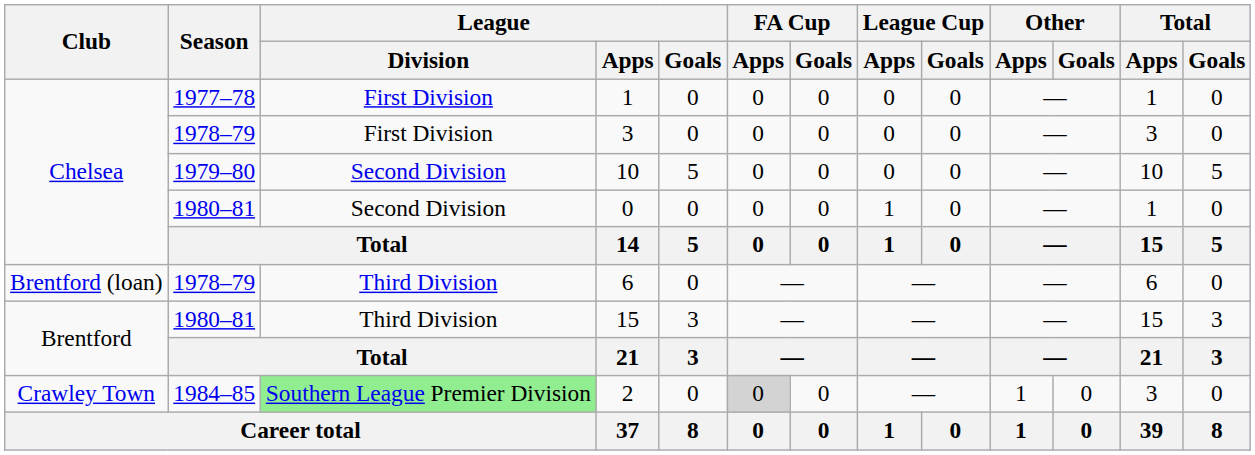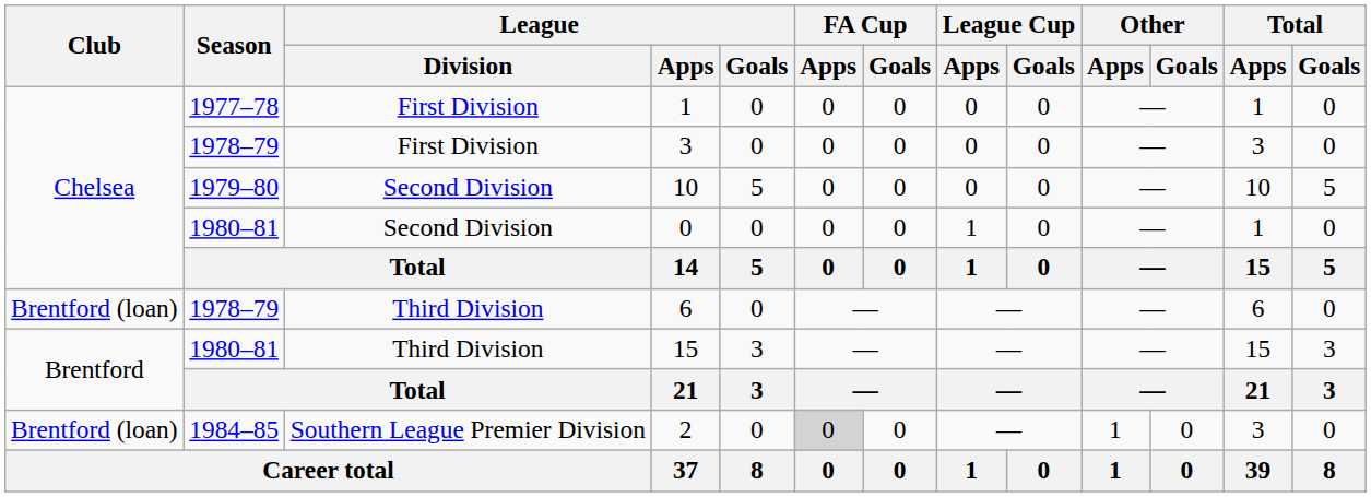 <table class="wikitable" style="text-align: center;">
 <tr>
 <th rowspan="2">Club</th>
 <th rowspan="2">Season</th>
 <th colspan="3">League</th>
 <th colspan="2">FA Cup</th>
 <th colspan="2">League Cup</th>
 <th colspan="2">Other</th>
 <th colspan="2">Total</th>
 </tr>
 <tr>
 <th>Division</th>
 <th>Apps</th>
 <th>Goals</th>
 <th>Apps</th>
 <th>Goals</th>
 <th>Apps</th>
 <th>Goals</th>
 <th>Apps</th>
 <th>Goals</th>
 <th>Apps</th>
 <th>Goals</th>
 </tr>
 <tr>
 <td rowspan="5"><a href='#'>Chelsea</a></td>
 <td><a href='#'>1977–78</a></td>
 <td><a href='#'>First Division</a></td>
 <td>1</td>
 <td>0</td>
 <td>0</td>
 <td>0</td>
 <td>0</td>
 <td>0</td>
 <td colspan="2">—</td>
 <td>1</td>
 <td>0</td>
 </tr>
 <tr>
 <td><a href='#'>1978–79</a></td>
 <td>First Division</td>
 <td>3</td>
 <td>0</td>
 <td>0</td>
 <td>0</td>
 <td>0</td>
 <td>0</td>
 <td colspan="2">—</td>
 <td>3</td>
 <td>0</td>
 </tr>
 <tr>
 <td><a href='#'>1979–80</a></td>
 <td><a href='#'>Second Division</a></td>
 <td>10</td>
 <td>5</td>
 <td>0</td>
 <td>0</td>
 <td>0</td>
 <td>0</td>
 <td colspan="2">—</td>
 <td>10</td>
 <td>5</td>
 </tr>
 <tr>
 <td><a href='#'>1980–81</a></td>
 <td>Second Division</td>
 <td>0</td>
 <td>0</td>
 <td>0</td>
 <td>0</td>
 <td>1</td>
 <td>0</td>
 <td colspan="2">—</td>
 <td>1</td>
 <td>0</td>
 </tr>
 <tr>
 <th colspan="2">Total</th>
 <th>14</th>
 <th>5</th>
 <th>0</th>
 <th>0</th>
 <th>1</th>
 <th>0</th>
 <th colspan="2">—</th>
 <th>15</th>
 <th>5</th>
 </tr>
 <tr>
 <td><a href='#'>Brentford</a> (loan)</td>
 <td><a href='#'>1978–79</a></td>
 <td><a href='#'>Third Division</a></td>
 <td>6</td>
 <td>0</td>
 <td colspan="2">—</td>
 <td colspan="2">—</td>
 <td colspan="2">—</td>
 <td>6</td>
 <td>0</td>
 </tr>
 <tr>
 <td rowspan="2">Brentford</td>
 <td><a href='#'>1980–81</a></td>
 <td>Third Division</td>
 <td>15</td>
 <td>3</td>
 <td colspan="2">—</td>
 <td colspan="2">—</td>
 <td colspan="2">—</td>
 <td>15</td>
 <td>3</td>
 </tr>
 <tr>
 <th colspan="2">Total</th>
 <th>21</th>
 <th>3</th>
 <th colspan="2">—</th>
 <th colspan="2">—</th>
 <th colspan="2">—</th>
 <th>21</th>
 <th>3</th>
 </tr>
 <tr>
-<td><a href='#'>Crawley Town</a></td>
+<td><a href='#'>Brentford</a> (loan)</td>
 <td><a href='#'>1984–85</a></td>
-<td style="background: lightgreen;"><a href='#'>Southern League</a> Premier Division</td>
+<td><a href='#'>Southern League</a> Premier Division</td>
 <td>2</td>
 <td>0</td>
 <td style="background: lightgrey;">0</td>
 <td>0</td>
 <td colspan="2">—</td>
 <td>1</td>
 <td>0</td>
 <td>3</td>
 <td>0</td>
 </tr>
 <tr>
 <th colspan="3">Career total</th>
 <th>37</th>
 <th>8</th>
 <th>0</th>
 <th>0</th>
 <th>1</th>
 <th>0</th>
 <th>1</th>
 <th>0</th>
 <th>39</th>
 <th>8</th>
 </tr>
 </table>
